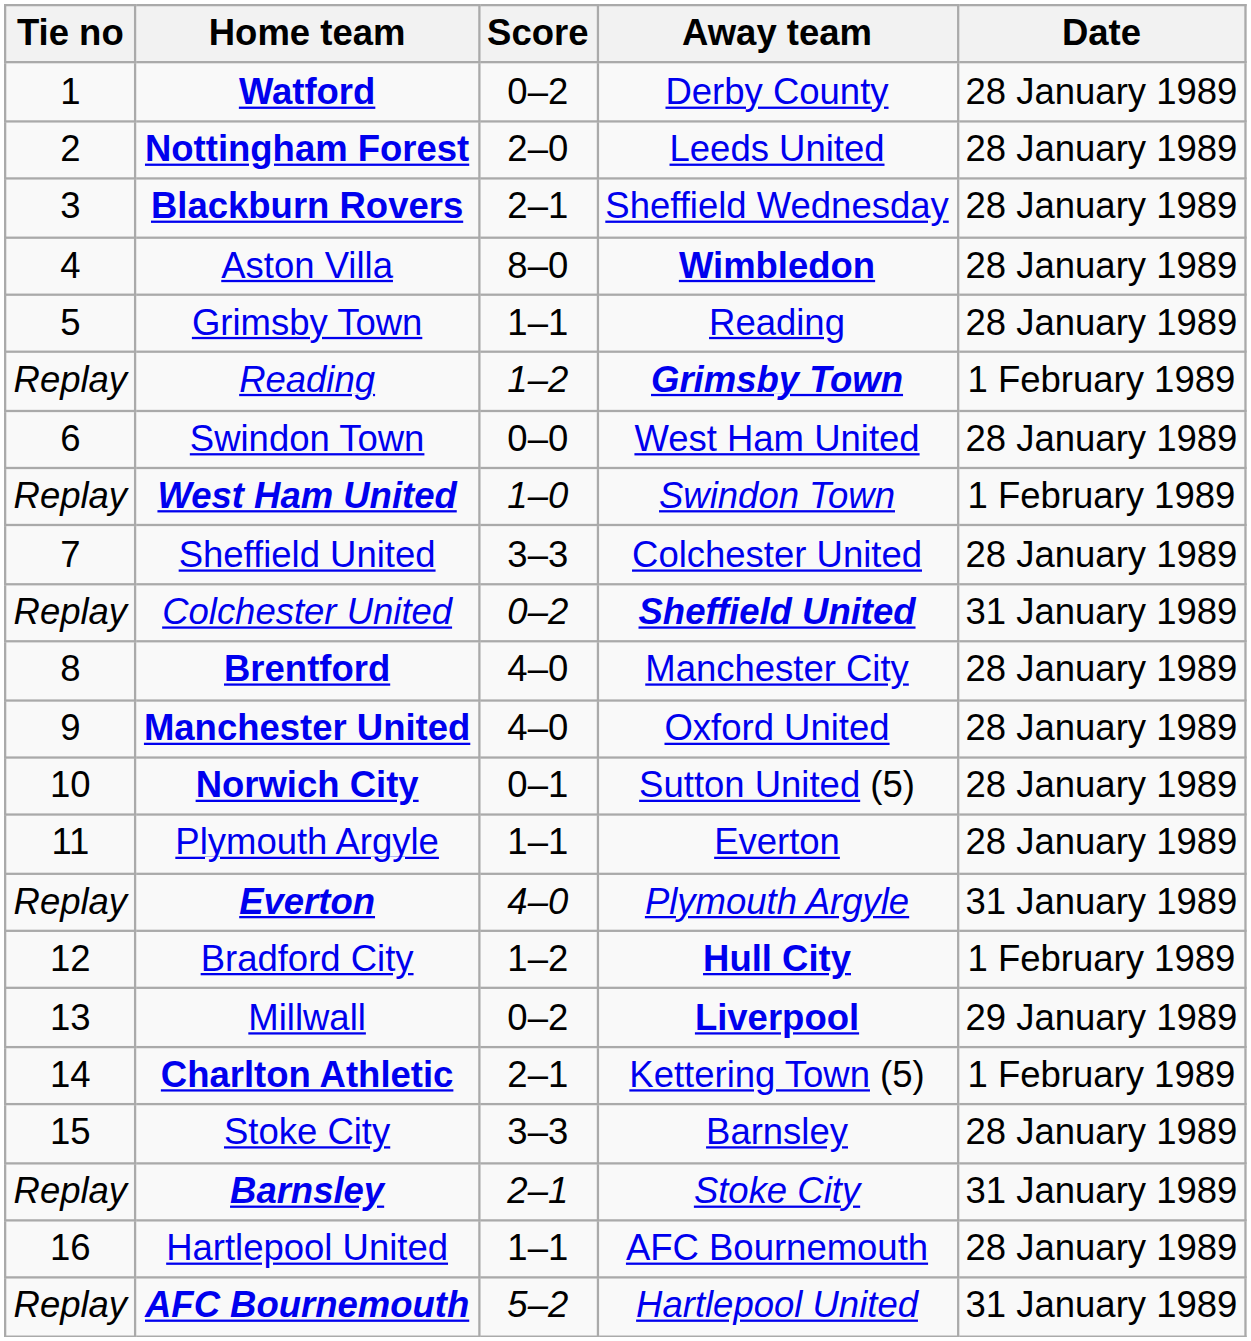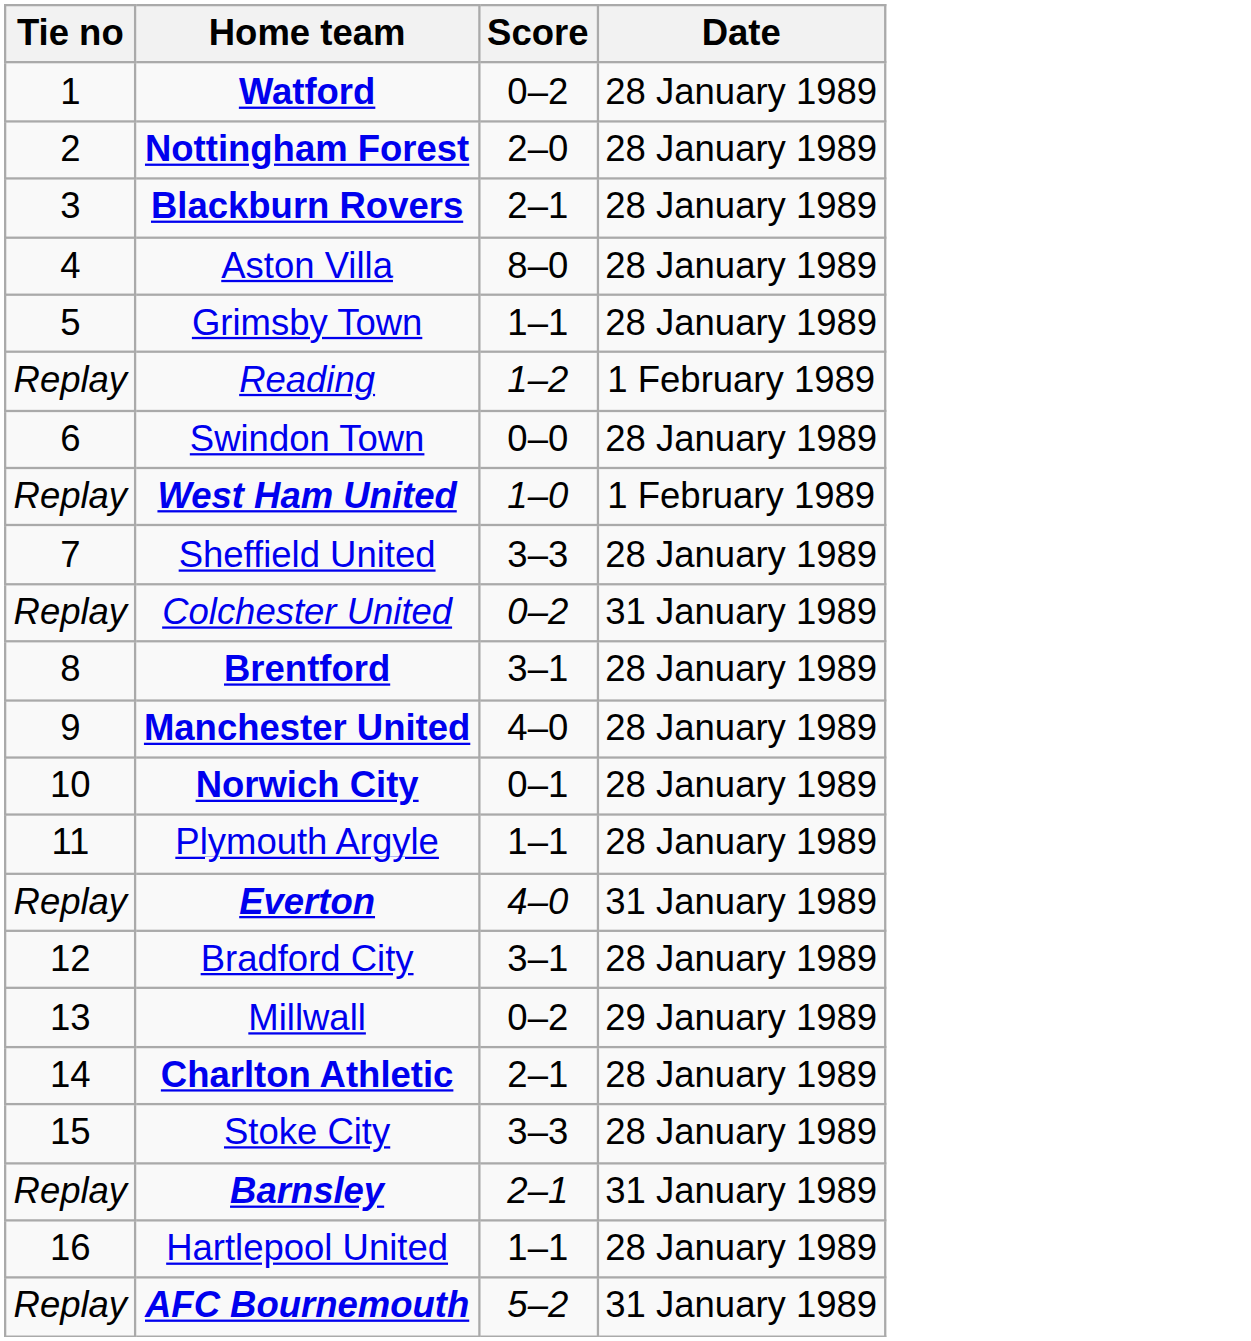 <table class="wikitable" style="text-align: center">
 <tr>
 <th>Tie no</th>
 <th>Home team</th>
 <th>Score</th>
-<th>Away team</th>
 <th>Date</th>
 </tr>
 <tr>
 <td>1</td>
 <td><strong><a href='#'>Watford</a></strong></td>
 <td>0–2</td>
-<td><a href='#'>Derby County</a></td>
 <td>28 January 1989</td>
 </tr>
 <tr>
 <td>2</td>
 <td><strong><a href='#'>Nottingham Forest</a></strong></td>
 <td>2–0</td>
-<td><a href='#'>Leeds United</a></td>
 <td>28 January 1989</td>
 </tr>
 <tr>
 <td>3</td>
 <td><strong><a href='#'>Blackburn Rovers</a></strong></td>
 <td>2–1</td>
-<td><a href='#'>Sheffield Wednesday</a></td>
 <td>28 January 1989</td>
 </tr>
 <tr>
 <td>4</td>
 <td><a href='#'>Aston Villa</a></td>
 <td>8–0</td>
-<td><strong><a href='#'>Wimbledon</a></strong></td>
 <td>28 January 1989</td>
 </tr>
 <tr>
 <td>5</td>
 <td><a href='#'>Grimsby Town</a></td>
 <td>1–1</td>
-<td><a href='#'>Reading</a></td>
 <td>28 January 1989</td>
 </tr>
 <tr>
 <td><em>Replay</em></td>
 <td><em><a href='#'>Reading</a></em></td>
 <td><em>1–2</em></td>
-<td><strong><em><a href='#'>Grimsby Town</a></em></strong></td>
 <td>1 February 1989</td>
 </tr>
 <tr>
 <td>6</td>
 <td><a href='#'>Swindon Town</a></td>
 <td>0–0</td>
-<td><a href='#'>West Ham United</a></td>
 <td>28 January 1989</td>
 </tr>
 <tr>
 <td><em>Replay</em></td>
 <td><strong><em><a href='#'>West Ham United</a></em></strong></td>
 <td><em>1–0</em></td>
-<td><em><a href='#'>Swindon Town</a></em></td>
 <td>1 February 1989</td>
 </tr>
 <tr>
 <td>7</td>
 <td><a href='#'>Sheffield United</a></td>
 <td>3–3</td>
-<td><a href='#'>Colchester United</a></td>
 <td>28 January 1989</td>
 </tr>
 <tr>
 <td><em>Replay</em></td>
 <td><em><a href='#'>Colchester United</a></em></td>
 <td><em>0–2</em></td>
-<td><strong><em><a href='#'>Sheffield United</a></em></strong></td>
 <td>31 January 1989</td>
 </tr>
 <tr>
 <td>8</td>
 <td><strong><a href='#'>Brentford</a></strong></td>
-<td>4–0</td>
-<td><a href='#'>Manchester City</a></td>
+<td>3–1</td>
 <td>28 January 1989</td>
 </tr>
 <tr>
 <td>9</td>
 <td><strong><a href='#'>Manchester United</a></strong></td>
 <td>4–0</td>
-<td><a href='#'>Oxford United</a></td>
 <td>28 January 1989</td>
 </tr>
 <tr>
 <td>10</td>
 <td><strong><a href='#'>Norwich City</a></strong></td>
 <td>0–1</td>
-<td><a href='#'>Sutton United</a> (5)</td>
 <td>28 January 1989</td>
 </tr>
 <tr>
 <td>11</td>
 <td><a href='#'>Plymouth Argyle</a></td>
 <td>1–1</td>
-<td><a href='#'>Everton</a></td>
 <td>28 January 1989</td>
 </tr>
 <tr>
 <td><em>Replay</em></td>
 <td><strong><em><a href='#'>Everton</a></em></strong></td>
 <td><em>4–0</em></td>
-<td><em><a href='#'>Plymouth Argyle</a></em></td>
 <td>31 January 1989</td>
 </tr>
 <tr>
 <td>12</td>
 <td><a href='#'>Bradford City</a></td>
-<td>1–2</td>
-<td><strong><a href='#'>Hull City</a></strong></td>
-<td>1 February 1989</td>
+<td>3–1</td>
+<td>28 January 1989</td>
 </tr>
 <tr>
 <td>13</td>
 <td><a href='#'>Millwall</a></td>
 <td>0–2</td>
-<td><strong><a href='#'>Liverpool</a></strong></td>
 <td>29 January 1989</td>
 </tr>
 <tr>
 <td>14</td>
 <td><strong><a href='#'>Charlton Athletic</a></strong></td>
 <td>2–1</td>
-<td><a href='#'>Kettering Town</a> (5)</td>
-<td>1 February 1989</td>
+<td>28 January 1989</td>
 </tr>
 <tr>
 <td>15</td>
 <td><a href='#'>Stoke City</a></td>
 <td>3–3</td>
-<td><a href='#'>Barnsley</a></td>
 <td>28 January 1989</td>
 </tr>
 <tr>
 <td><em>Replay</em></td>
 <td><strong><em><a href='#'>Barnsley</a></em></strong></td>
 <td><em>2–1</em></td>
-<td><em><a href='#'>Stoke City</a></em></td>
 <td>31 January 1989</td>
 </tr>
 <tr>
 <td>16</td>
 <td><a href='#'>Hartlepool United</a></td>
 <td>1–1</td>
-<td><a href='#'>AFC Bournemouth</a></td>
 <td>28 January 1989</td>
 </tr>
 <tr>
 <td><em>Replay</em></td>
 <td><strong><em><a href='#'>AFC Bournemouth</a></em></strong></td>
 <td><em>5–2</em></td>
-<td><em><a href='#'>Hartlepool United</a></em></td>
 <td>31 January 1989</td>
 </tr>
 </table>
